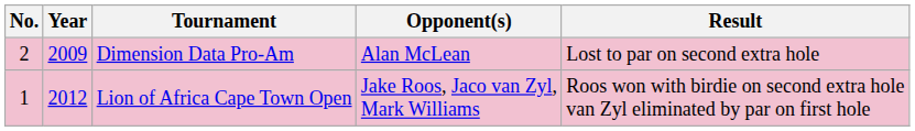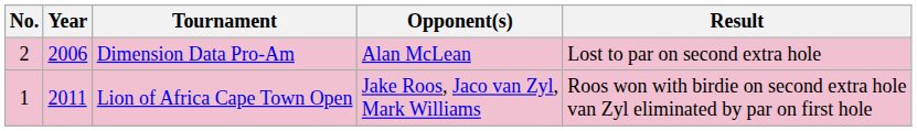 <table class="wikitable" style="font-size:95%;">
 <tr>
 <th>No.</th>
 <th>Year</th>
 <th>Tournament</th>
 <th>Opponent(s)</th>
 <th>Result</th>
 </tr>
 <tr style="background:#F2C1D1;">
 <td align=center>2</td>
-<td><a href='#'>2009</a></td>
+<td><a href='#'>2006</a></td>
 <td><a href='#'>Dimension Data Pro-Am</a></td>
 <td> <a href='#'>Alan McLean</a></td>
 <td>Lost to par on second extra hole</td>
 </tr>
 <tr style="background:#F2C1D1;">
 <td align=center>1</td>
-<td><a href='#'>2012</a></td>
+<td><a href='#'>2011</a></td>
 <td><a href='#'>Lion of Africa Cape Town Open</a></td>
 <td> <a href='#'>Jake Roos</a>,  <a href='#'>Jaco van Zyl</a>,<br> <a href='#'>Mark Williams</a></td>
 <td>Roos won with birdie on second extra hole<br>van Zyl eliminated by par on first hole</td>
 </tr>
 </table>
